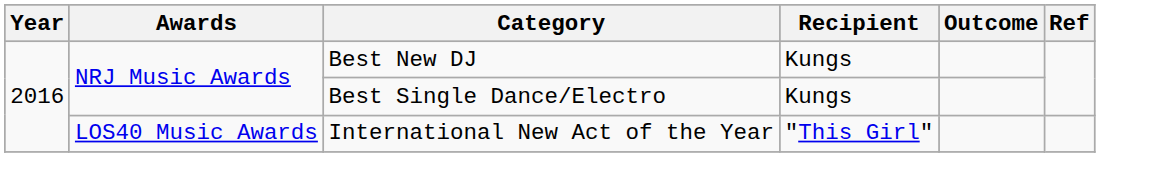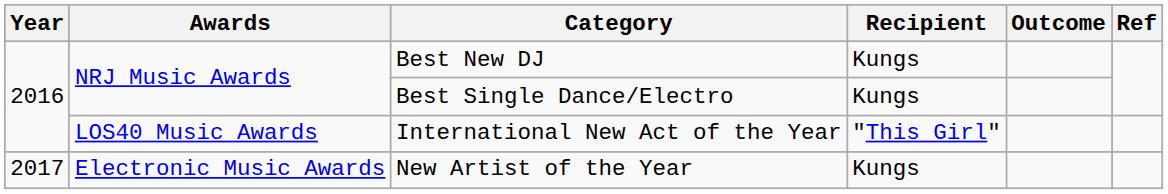 <table class="wikitable sortable">
 <tr>
 <th>Year</th>
 <th>Awards</th>
 <th>Category</th>
 <th>Recipient</th>
 <th>Outcome</th>
 <th>Ref</th>
 </tr>
 <tr>
 <td rowspan="3">2016</td>
 <td rowspan="2"><a href='#'>NRJ Music Awards</a></td>
 <td>Best New DJ</td>
 <td>Kungs</td>
 <td></td>
 <td rowspan="2"></td>
 </tr>
 <tr>
 <td>Best Single Dance/Electro</td>
 <td>Kungs</td>
 <td></td>
 </tr>
 <tr>
 <td><a href='#'>LOS40 Music Awards</a></td>
 <td>International New Act of the Year</td>
 <td>"<a href='#'>This Girl</a>"</td>
 <td></td>
 <td></td>
 </tr>
+<tr>
+<td>2017</td>
+<td><a href='#'>Electronic Music Awards</a></td>
+<td>New Artist of the Year</td>
+<td>Kungs</td>
+<td></td>
+<td></td>
+</tr>
 </table>
